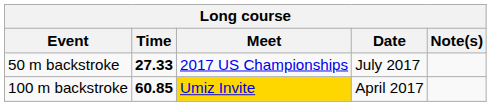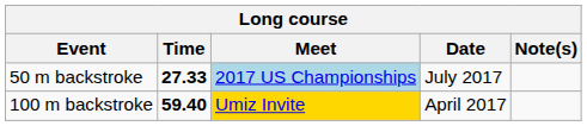 <table class="wikitable">
 <tr style="background:#eee;">
 <th colspan="5">Long course</th>
 </tr>
 <tr style="background:#eee;">
 <th>Event</th>
 <th>Time</th>
 <th>Meet</th>
 <th>Date</th>
 <th>Note(s)</th>
 </tr>
 <tr>
 <td>50 m backstroke</td>
 <td style="text-align:center;"><strong>27.33</strong></td>
-<td><a href='#'>2017 US Championships</a></td>
+<td style="background: lightblue;"><a href='#'>2017 US Championships</a></td>
 <td>July 2017</td>
 <td></td>
 </tr>
 <tr>
 <td>100 m backstroke</td>
-<td style="text-align:center;"><strong>60.85</strong></td>
+<td style="text-align:center;"><strong>59.40</strong></td>
 <td style="background: gold;"><a href='#'>Umiz Invite</a></td>
 <td>April 2017</td>
 <td></td>
 </tr>
 </table>
